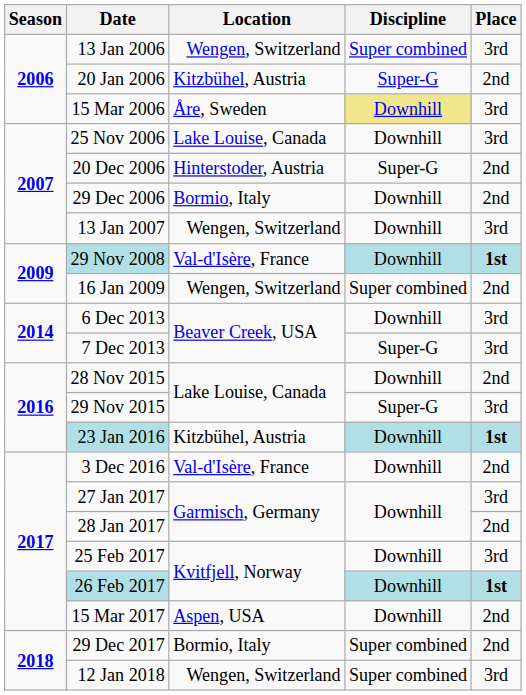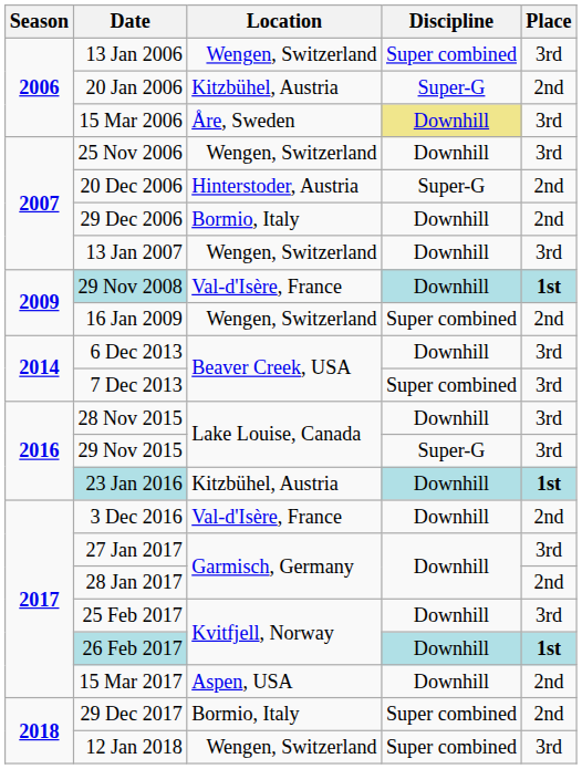 <table class="wikitable" style="font-size:95%;">
 <tr>
 <th>Season</th>
 <th>Date</th>
 <th>Location</th>
 <th>Discipline</th>
 <th>Place</th>
 </tr>
 <tr>
 <td rowspan=3 align=center><strong><a href='#'>2006</a></strong></td>
 <td align=right>13 Jan 2006</td>
 <td align=left>   <a href='#'>Wengen</a>, Switzerland</td>
 <td align=center><a href='#'>Super combined</a></td>
 <td align=center>3rd</td>
 </tr>
 <tr>
 <td align=right>20 Jan 2006</td>
 <td align=left> <a href='#'>Kitzbühel</a>, Austria</td>
 <td align=center><a href='#'>Super-G</a></td>
 <td align=center>2nd</td>
 </tr>
 <tr>
 <td align=right>15 Mar 2006</td>
 <td align=left> <a href='#'>Åre</a>, Sweden</td>
 <td align=center style="background: khaki;"><a href='#'>Downhill</a></td>
 <td align=center>3rd</td>
 </tr>
 <tr>
 <td rowspan=4 align=center><strong><a href='#'>2007</a></strong></td>
 <td align=right>25 Nov 2006</td>
-<td align=left> <a href='#'>Lake Louise</a>, Canada</td>
+<td align=left>   Wengen, Switzerland</td>
 <td align=center>Downhill</td>
 <td align=center>3rd</td>
 </tr>
 <tr>
 <td align=right>20 Dec 2006</td>
 <td align=left> <a href='#'>Hinterstoder</a>, Austria</td>
 <td align=center>Super-G</td>
 <td align=center>2nd</td>
 </tr>
 <tr>
 <td align=right>29 Dec 2006</td>
 <td align=left> <a href='#'>Bormio</a>, Italy</td>
 <td align=center>Downhill</td>
 <td align=center>2nd</td>
 </tr>
 <tr>
 <td align=right>13 Jan 2007</td>
 <td align=left>   Wengen, Switzerland</td>
 <td align=center>Downhill</td>
 <td align=center>3rd</td>
 </tr>
 <tr>
 <td rowspan=2 align=center><strong><a href='#'>2009</a></strong></td>
 <td bgcolor="#BOEOE6" align=right>29 Nov 2008</td>
 <td align=left> <a href='#'>Val-d'Isère</a>, France</td>
 <td bgcolor="#BOEOE6" align=center>Downhill</td>
 <td bgcolor="#BOEOE6" align=center><strong>1st</strong></td>
 </tr>
 <tr>
 <td align=right>16 Jan 2009</td>
 <td align=left>   Wengen, Switzerland</td>
 <td align=center>Super combined</td>
 <td align=center>2nd</td>
 </tr>
 <tr>
 <td rowspan=2 align=center><strong><a href='#'>2014</a></strong></td>
 <td align=right>6 Dec 2013</td>
 <td rowspan=2 align=left> <a href='#'>Beaver Creek</a>, USA</td>
 <td align=center>Downhill</td>
 <td align=center>3rd</td>
 </tr>
 <tr>
 <td align=right>7 Dec 2013</td>
-<td align=center>Super-G</td>
+<td align=center>Super combined</td>
 <td align=center>3rd</td>
 </tr>
 <tr>
 <td rowspan=3 align=center><strong><a href='#'>2016</a></strong></td>
 <td align=right>28 Nov 2015</td>
 <td rowspan=2 align=left> Lake Louise, Canada</td>
 <td align=center>Downhill</td>
-<td align=center>2nd</td>
+<td align=center>3rd</td>
 </tr>
 <tr>
 <td align=right>29 Nov 2015</td>
 <td align=center>Super-G</td>
 <td align=center>3rd</td>
 </tr>
 <tr>
 <td bgcolor="#BOEOE6" align=right>23 Jan 2016</td>
 <td align=left> Kitzbühel, Austria</td>
 <td bgcolor="#BOEOE6" align=center>Downhill</td>
 <td bgcolor="#BOEOE6" align=center><strong>1st</strong></td>
 </tr>
 <tr>
 <td rowspan=6 align=center><strong><a href='#'>2017</a></strong></td>
 <td align=right>3 Dec 2016</td>
 <td align=left> <a href='#'>Val-d'Isère</a>, France</td>
 <td align=center>Downhill</td>
 <td align=center>2nd</td>
 </tr>
 <tr>
 <td align=right>27 Jan 2017</td>
 <td rowspan=2 align=left> <a href='#'>Garmisch</a>, Germany</td>
 <td rowspan=2 align=center>Downhill</td>
 <td align=center>3rd</td>
 </tr>
 <tr>
 <td align=right>28 Jan 2017</td>
 <td align=center>2nd</td>
 </tr>
 <tr>
 <td align=right>25 Feb 2017</td>
 <td rowspan=2 align=left> <a href='#'>Kvitfjell</a>, Norway</td>
 <td align=center>Downhill</td>
 <td align=center>3rd</td>
 </tr>
 <tr>
 <td bgcolor="#BOEOE6" align=right>26 Feb 2017</td>
 <td bgcolor="#BOEOE6" align=center>Downhill</td>
 <td bgcolor="#BOEOE6" align=center><strong>1st</strong></td>
 </tr>
 <tr>
 <td align=right>15 Mar 2017</td>
 <td align=left> <a href='#'>Aspen</a>, USA</td>
 <td align=center>Downhill</td>
 <td align=center>2nd</td>
 </tr>
 <tr>
 <td rowspan=2 align=center><strong><a href='#'>2018</a></strong></td>
 <td align=right>29 Dec 2017</td>
 <td align=left> Bormio, Italy</td>
 <td align=center>Super combined</td>
 <td align=center>2nd</td>
 </tr>
 <tr>
 <td align=right>12 Jan 2018</td>
 <td align=left>   Wengen, Switzerland</td>
 <td align=center>Super combined</td>
 <td align=center>3rd</td>
 </tr>
 </table>
